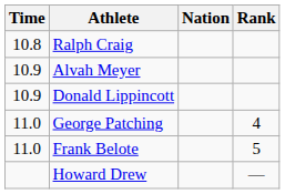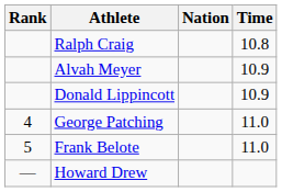 <table class="wikitable sortable" style="text-align:center">
 <tr>
-<th>Time</th>
+<th>Rank</th>
 <th>Athlete</th>
 <th>Nation</th>
-<th>Rank</th>
+<th>Time</th>
 </tr>
 <tr>
+<td></td>
+<td align=left><a href='#'>Ralph Craig</a></td>
+<td align=left></td>
 <td>10.8</td>
-<td align=left><a href='#'>Ralph Craig</a></td>
+</tr>
+<tr>
+<td></td>
+<td align=left><a href='#'>Alvah Meyer</a></td>
+<td align=left></td>
+<td>10.9</td>
+</tr>
+<tr>
+<td></td>
+<td align=left><a href='#'>Donald Lippincott</a></td>
+<td align=left></td>
+<td>10.9</td>
+</tr>
+<tr>
+<td>4</td>
+<td align=left><a href='#'>George Patching</a></td>
+<td align=left></td>
+<td>11.0</td>
+</tr>
+<tr>
+<td>5</td>
+<td align=left><a href='#'>Frank Belote</a></td>
+<td align=left></td>
+<td>11.0</td>
+</tr>
+<tr>
+<td>—</td>
+<td align=left><a href='#'>Howard Drew</a></td>
 <td align=left></td>
 <td></td>
 </tr>
-<tr>
-<td>10.9</td>
-<td align=left><a href='#'>Alvah Meyer</a></td>
-<td align=left></td>
-<td></td>
-</tr>
-<tr>
-<td>10.9</td>
-<td align=left><a href='#'>Donald Lippincott</a></td>
-<td align=left></td>
-<td></td>
-</tr>
-<tr>
-<td>11.0</td>
-<td align=left><a href='#'>George Patching</a></td>
-<td align=left></td>
-<td>4</td>
-</tr>
-<tr>
-<td>11.0</td>
-<td align=left><a href='#'>Frank Belote</a></td>
-<td align=left></td>
-<td>5</td>
-</tr>
-<tr>
-<td></td>
-<td align=left><a href='#'>Howard Drew</a></td>
-<td align=left></td>
-<td>—</td>
-</tr>
 </table>
